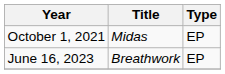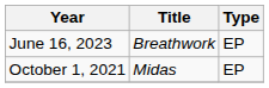 <table class="wikitable">
 <tr>
 <th>Year</th>
 <th>Title</th>
 <th>Type</th>
 </tr>
 <tr>
+<td>June 16, 2023</td>
+<td><em>Breathwork</em></td>
+<td>EP</td>
+</tr>
+<tr>
 <td>October 1, 2021</td>
 <td><em>Midas</em></td>
 <td>EP</td>
 </tr>
 <tr>
-<td>June 16, 2023</td>
-<td><em>Breathwork</em></td>
-<td>EP</td>
-</tr>
-<tr>
 </tr>
 </table>
